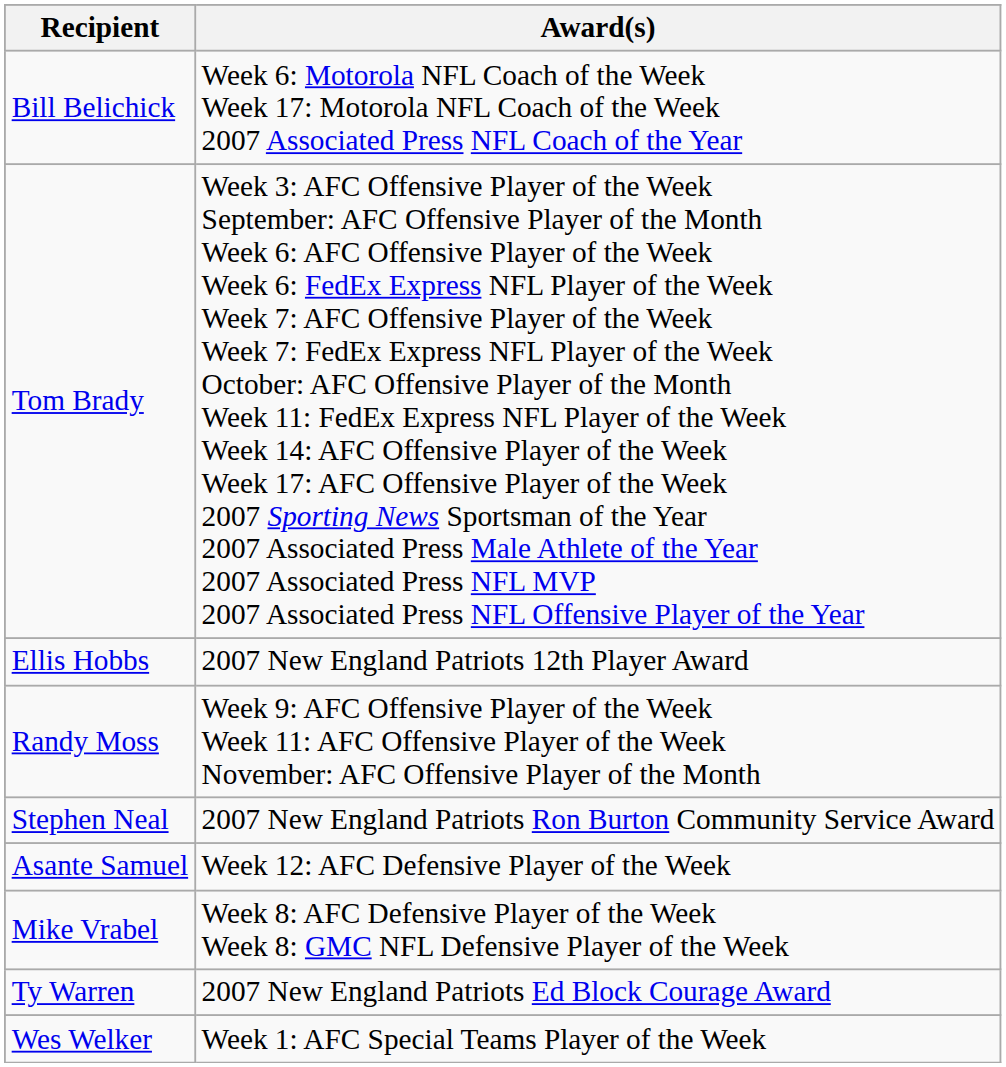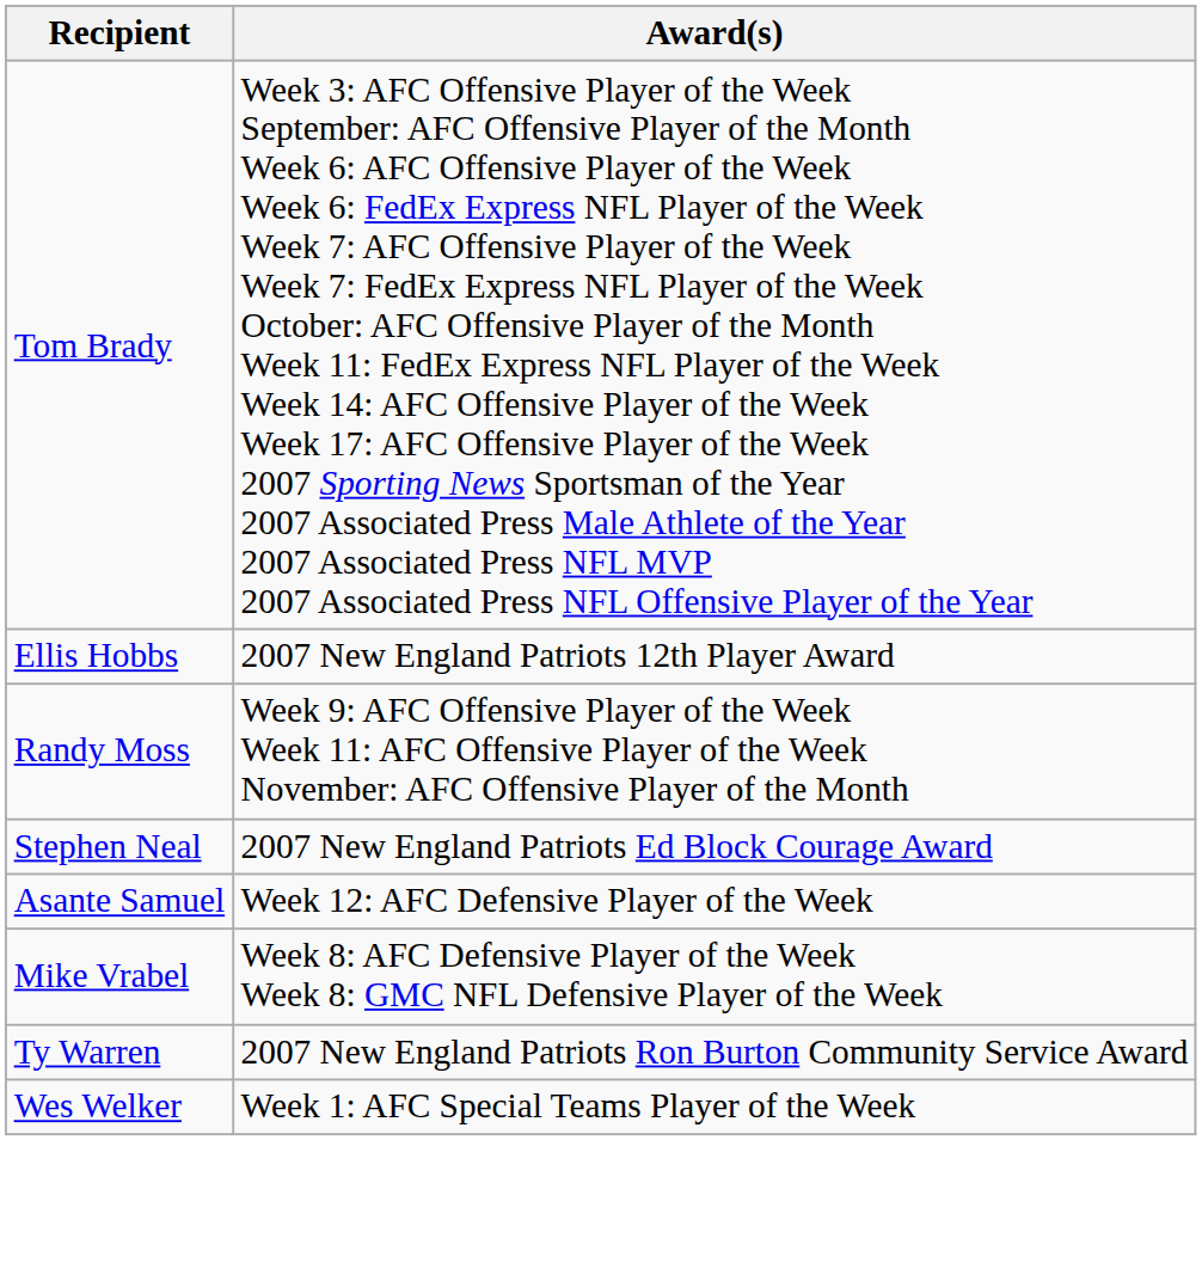 <table class="wikitable">
 <tr>
 <th>Recipient</th>
 <th>Award(s)</th>
-</tr>
-<tr>
-<td><a href='#'>Bill Belichick</a></td>
-<td>Week 6: <a href='#'>Motorola</a> NFL Coach of the Week<br>Week 17: Motorola NFL Coach of the Week<br>2007 <a href='#'>Associated Press</a> <a href='#'>NFL Coach of the Year</a></td>
 </tr>
 <tr>
 <td><a href='#'>Tom Brady</a></td>
 <td>Week 3: AFC Offensive Player of the Week<br>September: AFC Offensive Player of the Month<br>Week 6: AFC Offensive Player of the Week<br>Week 6: <a href='#'>FedEx Express</a> NFL Player of the Week<br>Week 7: AFC Offensive Player of the Week<br>Week 7: FedEx Express NFL Player of the Week<br>October: AFC Offensive Player of the Month<br>Week 11: FedEx Express NFL Player of the Week<br>Week 14: AFC Offensive Player of the Week<br>Week 17: AFC Offensive Player of the Week<br>2007 <em><a href='#'>Sporting News</a></em> Sportsman of the Year<br>2007 Associated Press <a href='#'>Male Athlete of the Year</a><br>2007 Associated Press <a href='#'>NFL MVP</a><br>2007 Associated Press <a href='#'>NFL Offensive Player of the Year</a></td>
 </tr>
 <tr>
 <td><a href='#'>Ellis Hobbs</a></td>
 <td>2007 New England Patriots 12th Player Award</td>
 </tr>
 <tr>
 <td><a href='#'>Randy Moss</a></td>
 <td>Week 9: AFC Offensive Player of the Week<br>Week 11: AFC Offensive Player of the Week<br>November: AFC Offensive Player of the Month</td>
 </tr>
 <tr>
 <td><a href='#'>Stephen Neal</a></td>
-<td>2007 New England Patriots <a href='#'>Ron Burton</a> Community Service Award</td>
+<td>2007 New England Patriots <a href='#'>Ed Block Courage Award</a></td>
 </tr>
 <tr>
 <td><a href='#'>Asante Samuel</a></td>
 <td>Week 12: AFC Defensive Player of the Week</td>
 </tr>
 <tr>
 <td><a href='#'>Mike Vrabel</a></td>
 <td>Week 8: AFC Defensive Player of the Week<br>Week 8: <a href='#'>GMC</a> NFL Defensive Player of the Week</td>
 </tr>
 <tr>
 <td><a href='#'>Ty Warren</a></td>
-<td>2007 New England Patriots <a href='#'>Ed Block Courage Award</a></td>
+<td>2007 New England Patriots <a href='#'>Ron Burton</a> Community Service Award</td>
 </tr>
 <tr>
 <td><a href='#'>Wes Welker</a></td>
 <td>Week 1: AFC Special Teams Player of the Week</td>
 </tr>
 </table>
